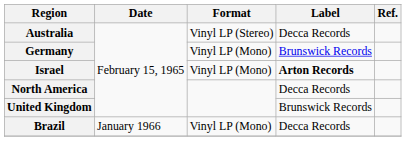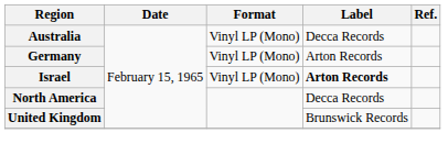 <table class="wikitable plainrowheaders">
 <tr>
 <th scope="col">Region</th>
 <th scope="col">Date</th>
 <th scope="col">Format</th>
 <th scope="col">Label</th>
 <th scope="col">Ref.</th>
 </tr>
 <tr>
 <th scope="row">Australia</th>
 <td rowspan="5">February 15, 1965</td>
-<td>Vinyl LP (Stereo)</td>
+<td>Vinyl LP (Mono)</td>
 <td>Decca Records</td>
 <td></td>
 </tr>
 <tr>
 <th scope="row">Germany</th>
 <td>Vinyl LP (Mono)</td>
-<td><a href='#'>Brunswick Records</a></td>
+<td>Arton Records</td>
 <td></td>
 </tr>
 <tr>
 <th scope="row">Israel</th>
 <td>Vinyl LP (Mono)</td>
 <td><strong>Arton Records</strong></td>
 <td></td>
 </tr>
 <tr>
 <th scope="row">North America</th>
 <td rowspan="2"></td>
 <td>Decca Records</td>
 <td></td>
 </tr>
 <tr>
 <th scope="row">United Kingdom</th>
 <td>Brunswick Records</td>
 <td></td>
 </tr>
 <tr>
-<th scope="row">Brazil</th>
-<td>January 1966</td>
-<td>Vinyl LP (Mono)</td>
-<td>Decca Records</td>
-<td></td>
-</tr>
-<tr>
 </tr>
 </table>
